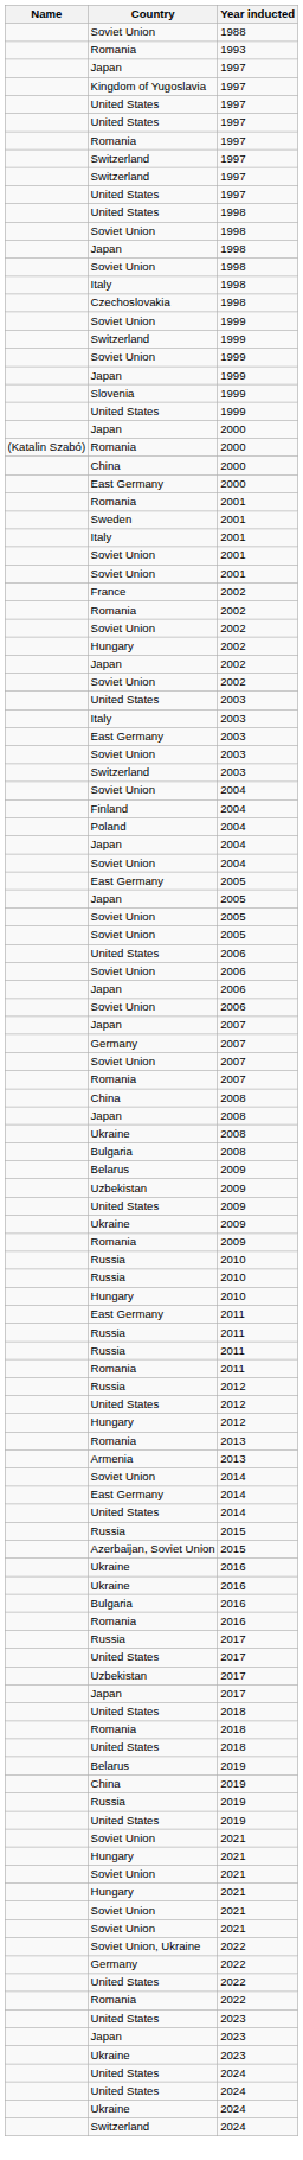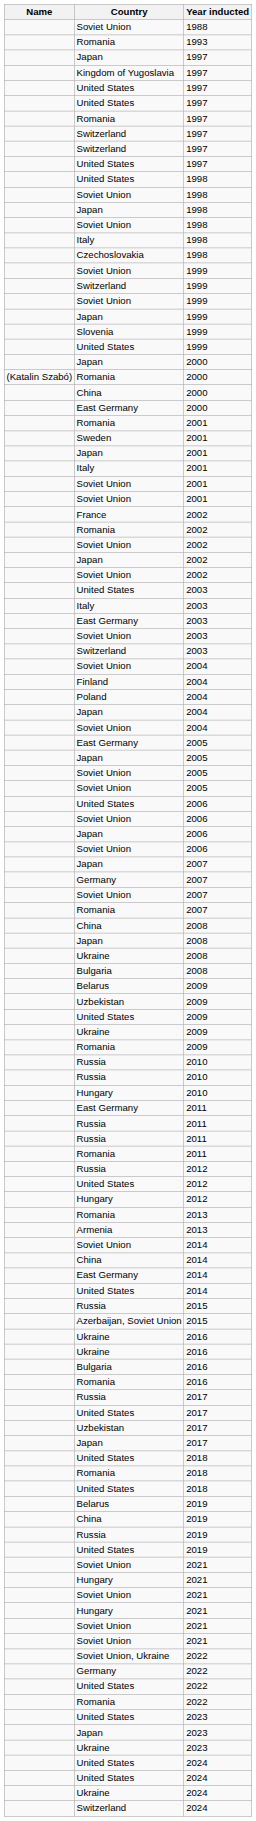 <table class="wikitable sortable">
 <tr>
 <th>Name</th>
 <th>Country</th>
 <th>Year inducted</th>
 </tr>
 <tr>
 <td></td>
 <td>Soviet Union</td>
 <td>1988</td>
 </tr>
 <tr>
 <td></td>
 <td>Romania</td>
 <td>1993</td>
 </tr>
 <tr>
 <td></td>
 <td>Japan</td>
 <td>1997</td>
 </tr>
 <tr>
 <td></td>
 <td>Kingdom of Yugoslavia</td>
 <td>1997</td>
 </tr>
 <tr>
 <td></td>
 <td>United States</td>
 <td>1997</td>
 </tr>
 <tr>
 <td></td>
 <td>United States</td>
 <td>1997</td>
 </tr>
 <tr>
 <td></td>
 <td>Romania</td>
 <td>1997</td>
 </tr>
 <tr>
 <td></td>
 <td>Switzerland</td>
 <td>1997</td>
 </tr>
 <tr>
 <td></td>
 <td>Switzerland</td>
 <td>1997</td>
 </tr>
 <tr>
 <td></td>
 <td>United States</td>
 <td>1997</td>
 </tr>
 <tr>
 <td></td>
 <td>United States</td>
 <td>1998</td>
 </tr>
 <tr>
 <td></td>
 <td>Soviet Union</td>
 <td>1998</td>
 </tr>
 <tr>
 <td></td>
 <td>Japan</td>
 <td>1998</td>
 </tr>
 <tr>
 <td></td>
 <td>Soviet Union</td>
 <td>1998</td>
 </tr>
 <tr>
 <td></td>
 <td>Italy</td>
 <td>1998</td>
 </tr>
 <tr>
 <td></td>
 <td>Czechoslovakia</td>
 <td>1998</td>
 </tr>
 <tr>
 <td></td>
 <td>Soviet Union</td>
 <td>1999</td>
 </tr>
 <tr>
 <td></td>
 <td>Switzerland</td>
 <td>1999</td>
 </tr>
 <tr>
 <td></td>
 <td>Soviet Union</td>
 <td>1999</td>
 </tr>
 <tr>
 <td></td>
 <td>Japan</td>
 <td>1999</td>
 </tr>
 <tr>
 <td></td>
 <td>Slovenia</td>
 <td>1999</td>
 </tr>
 <tr>
 <td></td>
 <td>United States</td>
 <td>1999</td>
 </tr>
 <tr>
 <td></td>
 <td>Japan</td>
 <td>2000</td>
 </tr>
 <tr>
 <td> (Katalin Szabó)</td>
 <td>Romania</td>
 <td>2000</td>
 </tr>
 <tr>
 <td></td>
 <td>China</td>
 <td>2000</td>
 </tr>
 <tr>
 <td></td>
 <td>East Germany</td>
 <td>2000</td>
 </tr>
 <tr>
 <td></td>
 <td>Romania</td>
 <td>2001</td>
 </tr>
 <tr>
 <td></td>
 <td>Sweden</td>
 <td>2001</td>
 </tr>
 <tr>
 <td></td>
+<td>Japan</td>
+<td>2001</td>
+</tr>
+<tr>
+<td></td>
 <td>Italy</td>
 <td>2001</td>
 </tr>
 <tr>
 <td></td>
 <td>Soviet Union</td>
 <td>2001</td>
 </tr>
 <tr>
 <td></td>
 <td>Soviet Union</td>
 <td>2001</td>
 </tr>
 <tr>
 <td></td>
 <td>France</td>
 <td>2002</td>
 </tr>
 <tr>
 <td></td>
 <td>Romania</td>
 <td>2002</td>
 </tr>
 <tr>
 <td></td>
 <td>Soviet Union</td>
-<td>2002</td>
-</tr>
-<tr>
-<td></td>
-<td>Hungary</td>
 <td>2002</td>
 </tr>
 <tr>
 <td></td>
 <td>Japan</td>
 <td>2002</td>
 </tr>
 <tr>
 <td></td>
 <td>Soviet Union</td>
 <td>2002</td>
 </tr>
 <tr>
 <td></td>
 <td>United States</td>
 <td>2003</td>
 </tr>
 <tr>
 <td></td>
 <td>Italy</td>
 <td>2003</td>
 </tr>
 <tr>
 <td></td>
 <td>East Germany</td>
 <td>2003</td>
 </tr>
 <tr>
 <td></td>
 <td>Soviet Union</td>
 <td>2003</td>
 </tr>
 <tr>
 <td></td>
 <td>Switzerland</td>
 <td>2003</td>
 </tr>
 <tr>
 <td></td>
 <td>Soviet Union</td>
 <td>2004</td>
 </tr>
 <tr>
 <td></td>
 <td>Finland</td>
 <td>2004</td>
 </tr>
 <tr>
 <td></td>
 <td>Poland</td>
 <td>2004</td>
 </tr>
 <tr>
 <td></td>
 <td>Japan</td>
 <td>2004</td>
 </tr>
 <tr>
 <td></td>
 <td>Soviet Union</td>
 <td>2004</td>
 </tr>
 <tr>
 <td></td>
 <td>East Germany</td>
 <td>2005</td>
 </tr>
 <tr>
 <td></td>
 <td>Japan</td>
 <td>2005</td>
 </tr>
 <tr>
 <td></td>
 <td>Soviet Union</td>
 <td>2005</td>
 </tr>
 <tr>
 <td></td>
 <td>Soviet Union</td>
 <td>2005</td>
 </tr>
 <tr>
 <td></td>
 <td>United States</td>
 <td>2006</td>
 </tr>
 <tr>
 <td></td>
 <td>Soviet Union</td>
 <td>2006</td>
 </tr>
 <tr>
 <td></td>
 <td>Japan</td>
 <td>2006</td>
 </tr>
 <tr>
 <td></td>
 <td>Soviet Union</td>
 <td>2006</td>
 </tr>
 <tr>
 <td></td>
 <td>Japan</td>
 <td>2007</td>
 </tr>
 <tr>
 <td></td>
 <td>Germany</td>
 <td>2007</td>
 </tr>
 <tr>
 <td></td>
 <td>Soviet Union</td>
 <td>2007</td>
 </tr>
 <tr>
 <td></td>
 <td>Romania</td>
 <td>2007</td>
 </tr>
 <tr>
 <td></td>
 <td>China</td>
 <td>2008</td>
 </tr>
 <tr>
 <td></td>
 <td>Japan</td>
 <td>2008</td>
 </tr>
 <tr>
 <td></td>
 <td>Ukraine</td>
 <td>2008</td>
 </tr>
 <tr>
 <td></td>
 <td>Bulgaria</td>
 <td>2008</td>
 </tr>
 <tr>
 <td></td>
 <td>Belarus</td>
 <td>2009</td>
 </tr>
 <tr>
 <td></td>
 <td>Uzbekistan</td>
 <td>2009</td>
 </tr>
 <tr>
 <td></td>
 <td>United States</td>
 <td>2009</td>
 </tr>
 <tr>
 <td></td>
 <td>Ukraine</td>
 <td>2009</td>
 </tr>
 <tr>
 <td></td>
 <td>Romania</td>
 <td>2009</td>
 </tr>
 <tr>
 <td></td>
 <td>Russia</td>
 <td>2010</td>
 </tr>
 <tr>
 <td></td>
 <td>Russia</td>
 <td>2010</td>
 </tr>
 <tr>
 <td></td>
 <td>Hungary</td>
 <td>2010</td>
 </tr>
 <tr>
 <td></td>
 <td>East Germany</td>
 <td>2011</td>
 </tr>
 <tr>
 <td></td>
 <td>Russia</td>
 <td>2011</td>
 </tr>
 <tr>
 <td></td>
 <td>Russia</td>
 <td>2011</td>
 </tr>
 <tr>
 <td></td>
 <td>Romania</td>
 <td>2011</td>
 </tr>
 <tr>
 <td></td>
 <td>Russia</td>
 <td>2012</td>
 </tr>
 <tr>
 <td></td>
 <td>United States</td>
 <td>2012</td>
 </tr>
 <tr>
 <td></td>
 <td>Hungary</td>
 <td>2012</td>
 </tr>
 <tr>
 <td></td>
 <td>Romania</td>
 <td>2013</td>
 </tr>
 <tr>
 <td></td>
 <td>Armenia</td>
 <td>2013</td>
 </tr>
 <tr>
 <td></td>
 <td>Soviet Union</td>
 <td>2014</td>
 </tr>
 <tr>
 <td></td>
+<td>China</td>
+<td>2014</td>
+</tr>
+<tr>
+<td></td>
 <td>East Germany</td>
 <td>2014</td>
 </tr>
 <tr>
 <td></td>
 <td>United States</td>
 <td>2014</td>
 </tr>
 <tr>
 <td></td>
 <td>Russia</td>
 <td>2015</td>
 </tr>
 <tr>
 <td></td>
 <td>Azerbaijan, Soviet Union</td>
 <td>2015</td>
 </tr>
 <tr>
 <td></td>
 <td>Ukraine</td>
 <td>2016</td>
 </tr>
 <tr>
 <td></td>
 <td>Ukraine</td>
 <td>2016</td>
 </tr>
 <tr>
 <td></td>
 <td>Bulgaria</td>
 <td>2016</td>
 </tr>
 <tr>
 <td></td>
 <td>Romania</td>
 <td>2016</td>
 </tr>
 <tr>
 <td></td>
 <td>Russia</td>
 <td>2017</td>
 </tr>
 <tr>
 <td></td>
 <td>United States</td>
 <td>2017</td>
 </tr>
 <tr>
 <td></td>
 <td>Uzbekistan</td>
 <td>2017</td>
 </tr>
 <tr>
 <td></td>
 <td>Japan</td>
 <td>2017</td>
 </tr>
 <tr>
 <td></td>
 <td>United States</td>
 <td>2018</td>
 </tr>
 <tr>
 <td></td>
 <td>Romania</td>
 <td>2018</td>
 </tr>
 <tr>
 <td></td>
 <td>United States</td>
 <td>2018</td>
 </tr>
 <tr>
 <td></td>
 <td>Belarus</td>
 <td>2019</td>
 </tr>
 <tr>
 <td></td>
 <td>China</td>
 <td>2019</td>
 </tr>
 <tr>
 <td></td>
 <td>Russia</td>
 <td>2019</td>
 </tr>
 <tr>
 <td></td>
 <td>United States</td>
 <td>2019</td>
 </tr>
 <tr>
 <td></td>
 <td>Soviet Union</td>
 <td>2021</td>
 </tr>
 <tr>
 <td></td>
 <td>Hungary</td>
 <td>2021</td>
 </tr>
 <tr>
 <td></td>
 <td>Soviet Union</td>
 <td>2021</td>
 </tr>
 <tr>
 <td></td>
 <td>Hungary</td>
 <td>2021</td>
 </tr>
 <tr>
 <td></td>
 <td>Soviet Union</td>
 <td>2021</td>
 </tr>
 <tr>
 <td></td>
 <td>Soviet Union</td>
 <td>2021</td>
 </tr>
 <tr>
 <td></td>
 <td>Soviet Union, Ukraine</td>
 <td>2022</td>
 </tr>
 <tr>
 <td></td>
 <td>Germany</td>
 <td>2022</td>
 </tr>
 <tr>
 <td></td>
 <td>United States</td>
 <td>2022</td>
 </tr>
 <tr>
 <td></td>
 <td>Romania</td>
 <td>2022</td>
 </tr>
 <tr>
 <td></td>
 <td>United States</td>
 <td>2023</td>
 </tr>
 <tr>
 <td></td>
 <td>Japan</td>
 <td>2023</td>
 </tr>
 <tr>
 <td></td>
 <td>Ukraine</td>
 <td>2023</td>
 </tr>
 <tr>
 <td></td>
 <td>United States</td>
 <td>2024</td>
 </tr>
 <tr>
 <td></td>
 <td>United States</td>
 <td>2024</td>
 </tr>
 <tr>
 <td></td>
 <td>Ukraine</td>
 <td>2024</td>
 </tr>
 <tr>
 <td></td>
 <td>Switzerland</td>
 <td>2024</td>
 </tr>
 </table>
